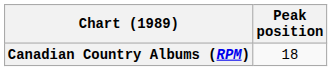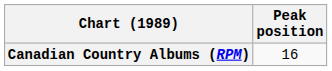 <table class="wikitable sortable plainrowheaders" style="text-align:center">
 <tr>
 <th scope="col">Chart (1989)</th>
 <th scope="col">Peak<br>position</th>
 </tr>
 <tr>
 <th scope="row">Canadian Country Albums (<em><a href='#'>RPM</a></em>)</th>
-<td>18</td>
+<td>16</td>
 </tr>
 </table>
